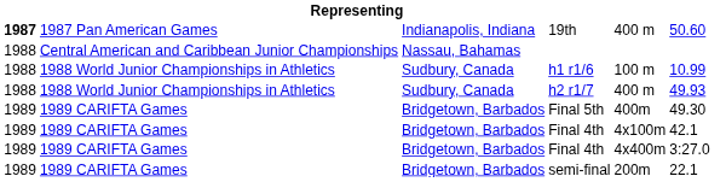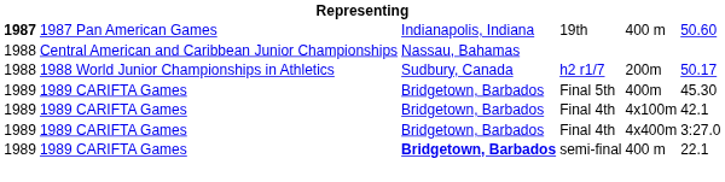 <table>
 <tr>
 <th colspan="6">Representing </th>
 </tr>
 <tr>
 <td><strong>1987</strong></td>
 <td><a href='#'>1987 Pan American Games</a></td>
 <td><a href='#'>Indianapolis, Indiana</a></td>
 <td>19th</td>
 <td>400 m</td>
 <td><a href='#'>50.60</a></td>
 </tr>
 <tr>
 <td>1988</td>
 <td><a href='#'>Central American and Caribbean Junior Championships</a></td>
 <td><a href='#'>Nassau, Bahamas</a></td>
 <td></td>
 <td></td>
 <td></td>
 </tr>
 <tr>
 <td>1988</td>
-<td><a href='#'>1988 World Junior Championships in Athletics </a></td>
-<td><a href='#'>Sudbury, Canada</a></td>
-<td><a href='#'>h1 r1/6</a></td>
-<td>100 m</td>
-<td><a href='#'>10.99</a></td>
-</tr>
-<tr>
-<td>1988</td>
 <td><a href='#'>1988 World Junior Championships in Athletics</a></td>
 <td><a href='#'>Sudbury, Canada</a></td>
 <td><a href='#'>h2 r1/7</a></td>
-<td>400 m</td>
-<td><a href='#'>49.93</a></td>
+<td>200m</td>
+<td><a href='#'>50.17</a></td>
 </tr>
 <tr>
 <td>1989</td>
 <td><a href='#'>1989 CARIFTA Games</a></td>
 <td><a href='#'>Bridgetown, Barbados</a></td>
 <td>Final 5th</td>
 <td>400m</td>
-<td>49.30</td>
+<td>45.30</td>
 </tr>
 <tr>
 <td>1989</td>
 <td><a href='#'>1989 CARIFTA Games</a></td>
 <td><a href='#'>Bridgetown, Barbados</a></td>
 <td>Final 4th</td>
 <td>4x100m</td>
 <td>42.1</td>
 </tr>
 <tr>
 <td>1989</td>
 <td><a href='#'>1989 CARIFTA Games</a></td>
 <td><a href='#'>Bridgetown, Barbados</a></td>
 <td>Final 4th</td>
 <td>4x400m</td>
 <td>3:27.0</td>
 </tr>
 <tr>
 <td>1989</td>
 <td><a href='#'>1989 CARIFTA Games</a></td>
-<td><a href='#'>Bridgetown, Barbados</a></td>
+<td><strong><a href='#'>Bridgetown, Barbados</a></strong></td>
 <td>semi-final</td>
-<td>200m</td>
+<td>400 m</td>
 <td>22.1</td>
 </tr>
 </table>
